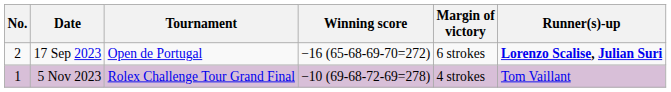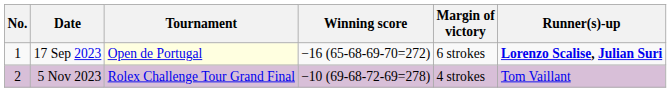 <table class="wikitable" style="font-size:95%;">
 <tr>
 <th>No.</th>
 <th>Date</th>
 <th>Tournament</th>
 <th>Winning score</th>
 <th>Margin of<br>victory</th>
 <th>Runner(s)-up</th>
 </tr>
 <tr>
-<td align=center>2</td>
+<td align=center>1</td>
 <td align=right>17 Sep <a href='#'>2023</a></td>
-<td><a href='#'>Open de Portugal</a></td>
+<td style="background: lightyellow;"><a href='#'>Open de Portugal</a></td>
 <td>−16 (65-68-69-70=272)</td>
 <td>6 strokes</td>
 <td><strong> <a href='#'>Lorenzo Scalise</a>,  <a href='#'>Julian Suri</a></strong></td>
 </tr>
 <tr style="background:thistle;">
-<td align=center>1</td>
+<td align=center>2</td>
 <td align=right>5 Nov 2023</td>
 <td><a href='#'>Rolex Challenge Tour Grand Final</a></td>
 <td>−10 (69-68-72-69=278)</td>
 <td>4 strokes</td>
 <td> <a href='#'>Tom Vaillant</a></td>
 </tr>
 </table>
